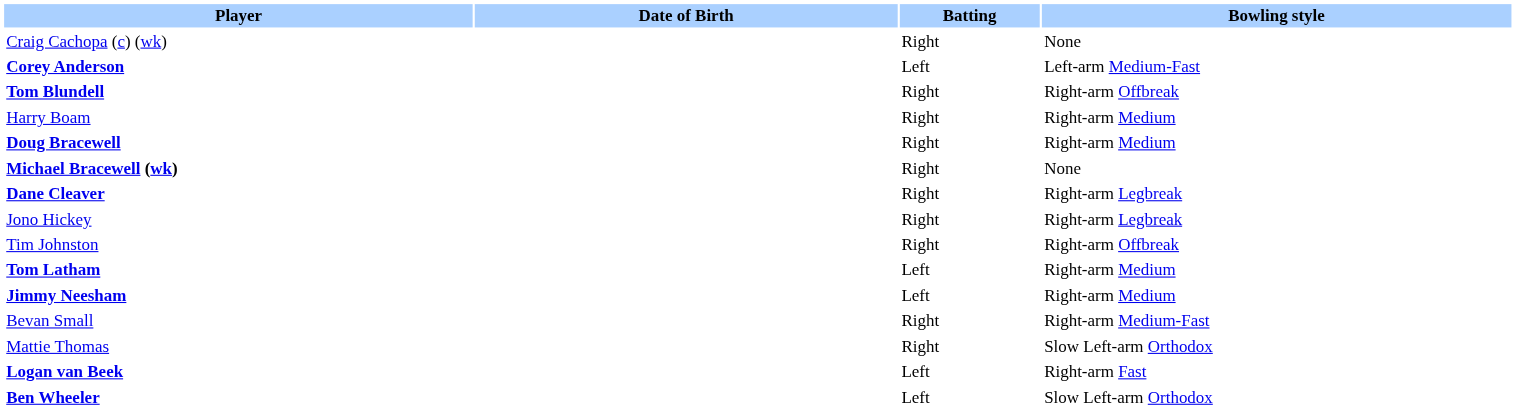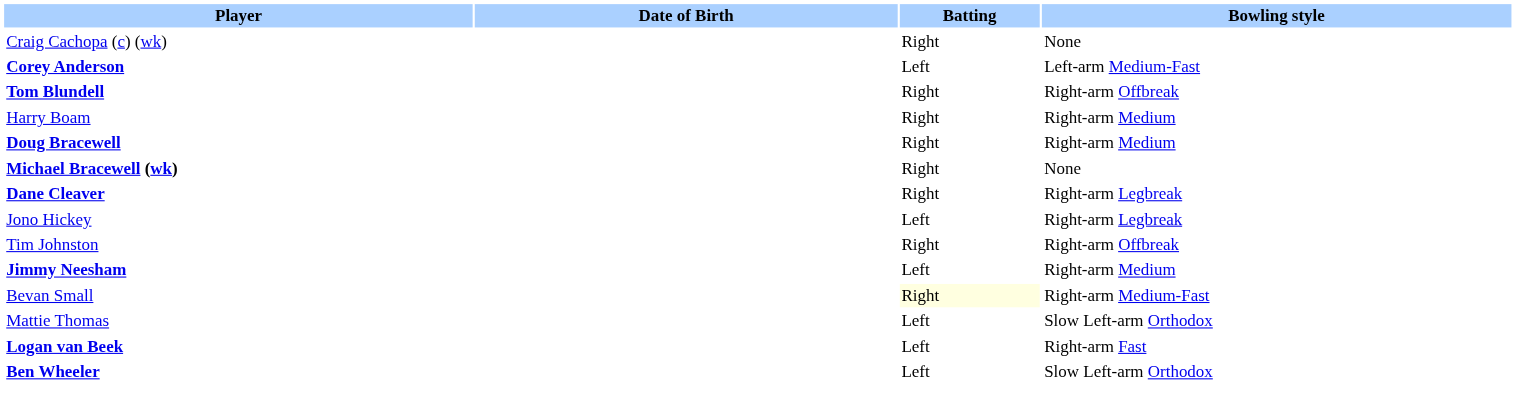 <table border="0" cellspacing="2" cellpadding="2" width="90%">
 <tr bgcolor=AAD0FF>
 <th width=20%>Player</th>
 <th width=18%>Date of Birth</th>
 <th width=6%>Batting</th>
 <th width=20%>Bowling style</th>
 </tr>
 <tr>
 <td><a href='#'>Craig Cachopa</a> (<a href='#'>c</a>) (<a href='#'>wk</a>)</td>
 <td></td>
 <td>Right</td>
 <td>None</td>
 </tr>
 <tr>
 <td><strong><a href='#'>Corey Anderson</a></strong></td>
 <td></td>
 <td>Left</td>
 <td>Left-arm <a href='#'>Medium-Fast</a></td>
 </tr>
 <tr>
 <td><strong><a href='#'>Tom Blundell</a></strong></td>
 <td></td>
 <td>Right</td>
 <td>Right-arm <a href='#'>Offbreak</a></td>
 </tr>
 <tr>
 <td><a href='#'>Harry Boam</a></td>
 <td></td>
 <td>Right</td>
 <td>Right-arm <a href='#'>Medium</a></td>
 </tr>
 <tr>
 <td><strong><a href='#'>Doug Bracewell</a></strong></td>
 <td></td>
 <td>Right</td>
 <td>Right-arm <a href='#'>Medium</a></td>
 </tr>
 <tr>
 <td><strong><a href='#'>Michael Bracewell</a> (<a href='#'>wk</a>)</strong></td>
 <td></td>
 <td>Right</td>
 <td>None</td>
 </tr>
 <tr>
 <td><strong><a href='#'>Dane Cleaver</a></strong></td>
 <td></td>
 <td>Right</td>
 <td>Right-arm <a href='#'>Legbreak</a></td>
 </tr>
 <tr>
 <td><a href='#'>Jono Hickey</a></td>
 <td></td>
-<td>Right</td>
+<td>Left</td>
 <td>Right-arm <a href='#'>Legbreak</a></td>
 </tr>
 <tr>
 <td><a href='#'>Tim Johnston</a></td>
 <td></td>
 <td>Right</td>
 <td>Right-arm <a href='#'>Offbreak</a></td>
-</tr>
-<tr>
-<td><strong><a href='#'>Tom Latham</a></strong></td>
-<td></td>
-<td>Left</td>
-<td>Right-arm <a href='#'>Medium</a></td>
 </tr>
 <tr>
 <td><strong><a href='#'>Jimmy Neesham</a></strong></td>
 <td></td>
 <td>Left</td>
 <td>Right-arm <a href='#'>Medium</a></td>
 </tr>
 <tr>
 <td><a href='#'>Bevan Small</a></td>
 <td></td>
-<td>Right</td>
+<td style="background: lightyellow;">Right</td>
 <td>Right-arm <a href='#'>Medium-Fast</a></td>
 </tr>
 <tr>
 <td><a href='#'>Mattie Thomas</a></td>
 <td></td>
-<td>Right</td>
+<td>Left</td>
 <td>Slow Left-arm <a href='#'>Orthodox</a></td>
 </tr>
 <tr>
 <td><strong><a href='#'>Logan van Beek</a></strong></td>
 <td></td>
 <td>Left</td>
 <td>Right-arm <a href='#'>Fast</a></td>
 </tr>
 <tr>
 <td><strong><a href='#'>Ben Wheeler</a></strong></td>
 <td></td>
 <td>Left</td>
 <td>Slow Left-arm <a href='#'>Orthodox</a></td>
 </tr>
 </table>
